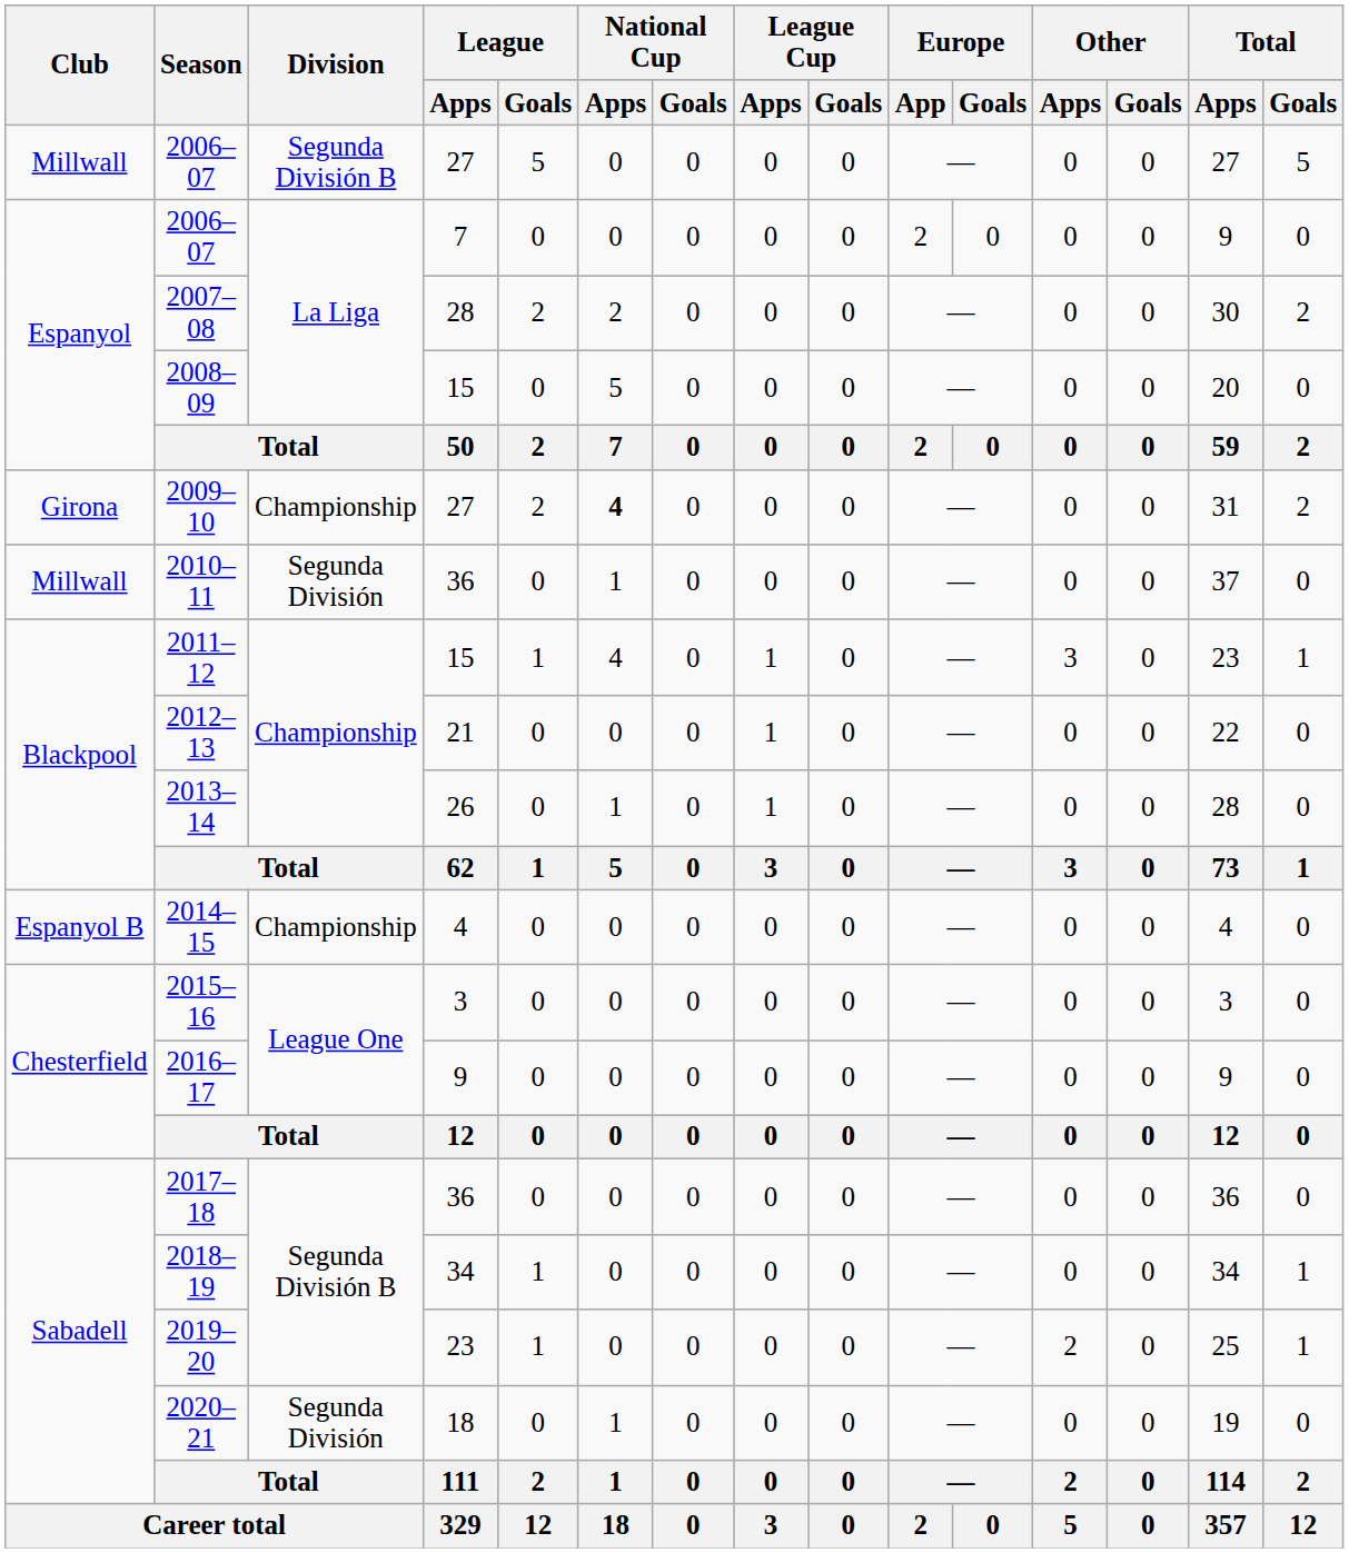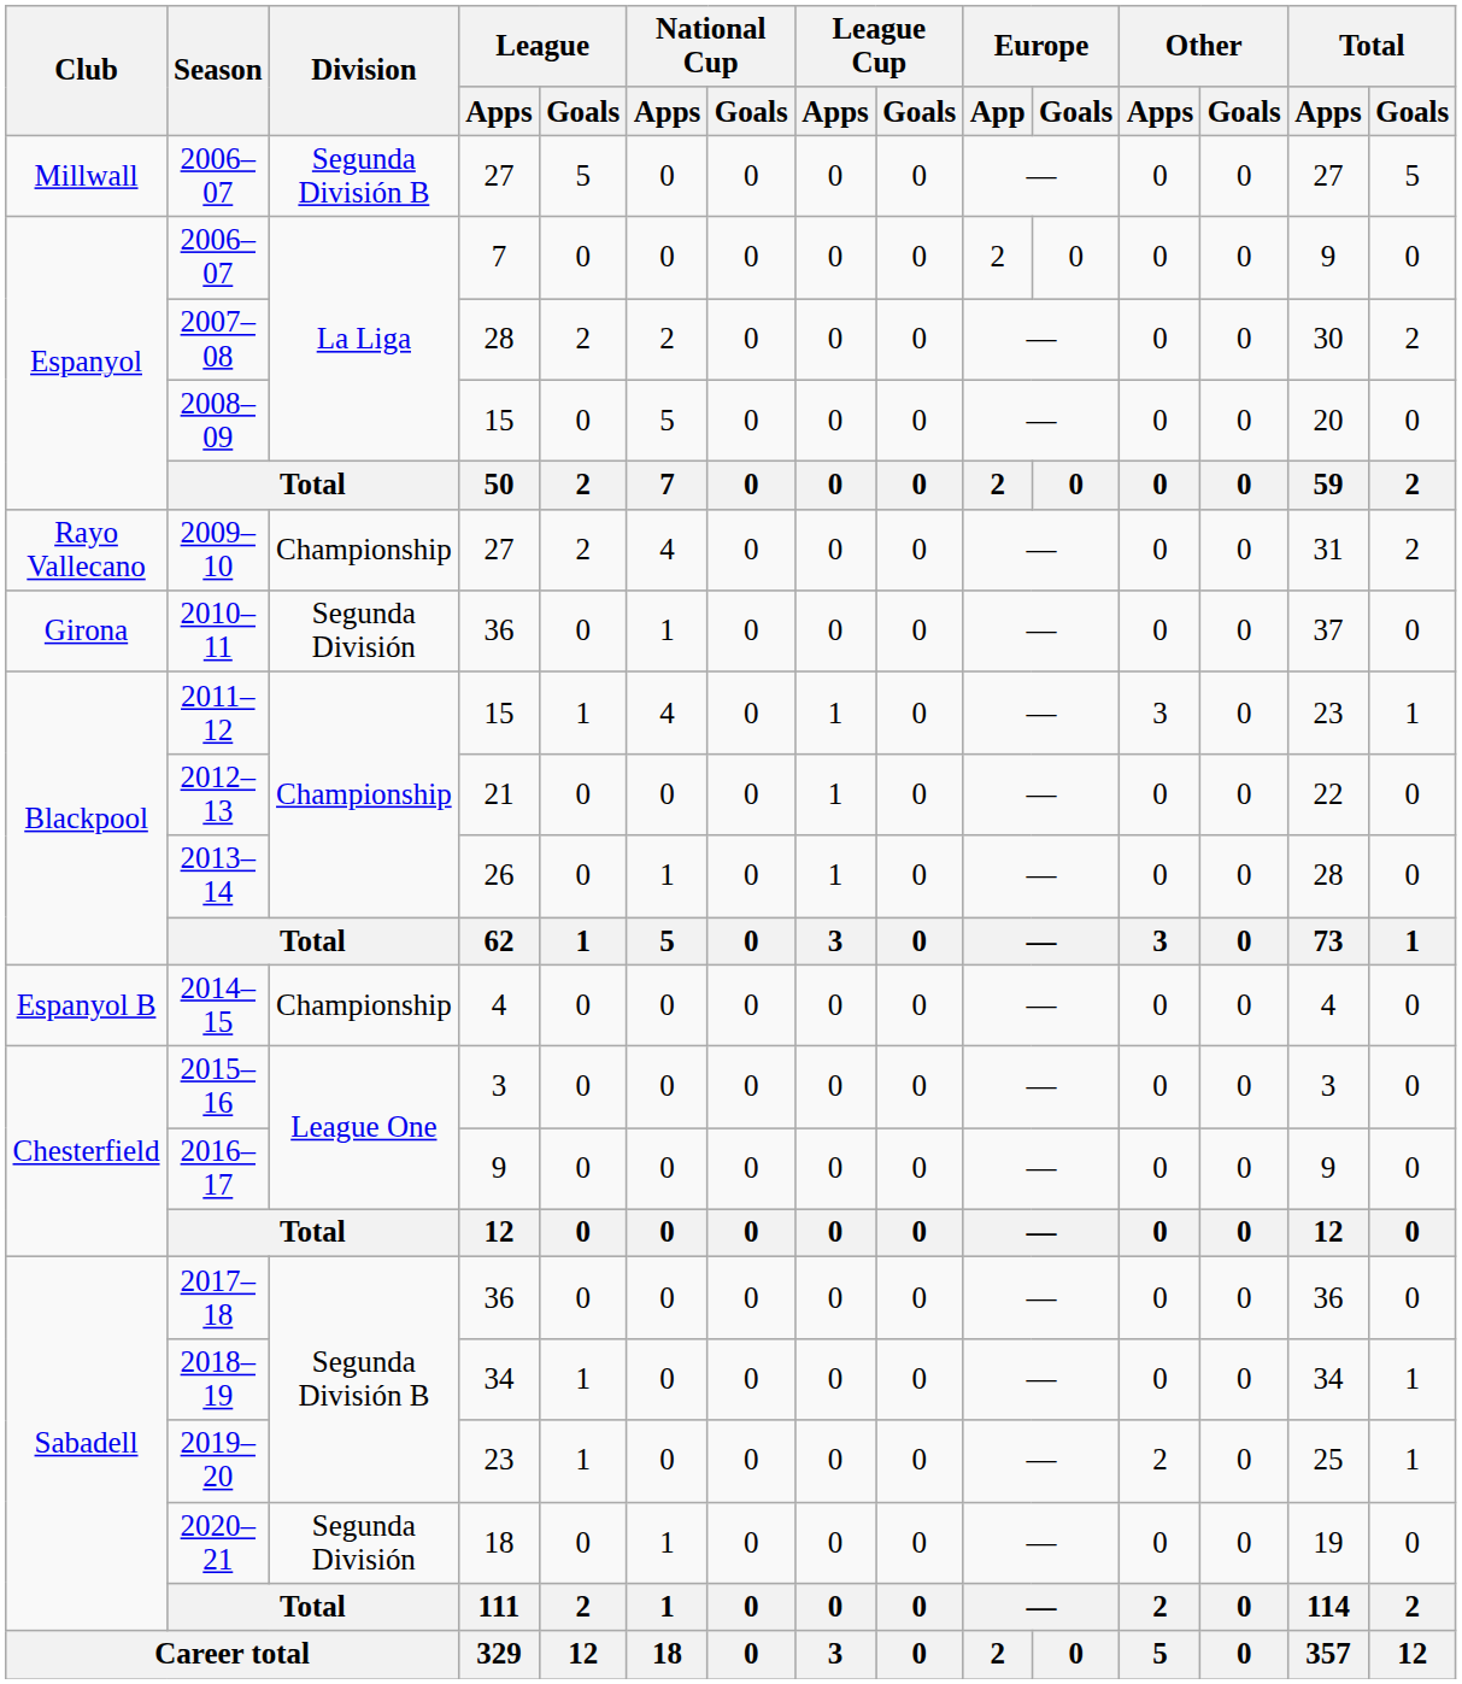 <table class="wikitable" style="text-align:center;">
 <tr>
 <th rowspan="2">Club</th>
 <th rowspan="2">Season</th>
 <th rowspan="2">Division</th>
 <th colspan="2">League</th>
 <th colspan="2">National Cup</th>
 <th colspan="2">League Cup</th>
 <th colspan="2">Europe</th>
 <th colspan="2">Other</th>
 <th colspan="2">Total</th>
 </tr>
 <tr>
 <th>Apps</th>
 <th>Goals</th>
 <th>Apps</th>
 <th>Goals</th>
 <th>Apps</th>
 <th>Goals</th>
 <th>App</th>
 <th>Goals</th>
 <th>Apps</th>
 <th>Goals</th>
 <th>Apps</th>
 <th>Goals</th>
 </tr>
 <tr>
 <td rowspan="1"><a href='#'>Millwall</a></td>
 <td><a href='#'>2006–07</a></td>
 <td rowspan="1"><a href='#'>Segunda División B</a></td>
 <td>27</td>
 <td>5</td>
 <td>0</td>
 <td>0</td>
 <td>0</td>
 <td>0</td>
 <td colspan="2">—</td>
 <td>0</td>
 <td>0</td>
 <td>27</td>
 <td>5</td>
 </tr>
 <tr>
 <td rowspan="4"><a href='#'>Espanyol</a></td>
 <td><a href='#'>2006–07</a></td>
 <td rowspan="3"><a href='#'>La Liga</a></td>
 <td>7</td>
 <td>0</td>
 <td>0</td>
 <td>0</td>
 <td>0</td>
 <td>0</td>
 <td>2</td>
 <td>0</td>
 <td>0</td>
 <td>0</td>
 <td>9</td>
 <td>0</td>
 </tr>
 <tr>
 <td><a href='#'>2007–08</a></td>
 <td>28</td>
 <td>2</td>
 <td>2</td>
 <td>0</td>
 <td>0</td>
 <td>0</td>
 <td colspan="2">—</td>
 <td>0</td>
 <td>0</td>
 <td>30</td>
 <td>2</td>
 </tr>
 <tr>
 <td><a href='#'>2008–09</a></td>
 <td>15</td>
 <td>0</td>
 <td>5</td>
 <td>0</td>
 <td>0</td>
 <td>0</td>
 <td colspan="2">—</td>
 <td>0</td>
 <td>0</td>
 <td>20</td>
 <td>0</td>
 </tr>
 <tr>
 <th colspan="2">Total</th>
 <th>50</th>
 <th>2</th>
 <th>7</th>
 <th>0</th>
 <th>0</th>
 <th>0</th>
 <th>2</th>
 <th>0</th>
 <th>0</th>
 <th>0</th>
 <th>59</th>
 <th>2</th>
 </tr>
 <tr>
-<td rowspan="1"><a href='#'>Girona</a></td>
+<td rowspan="1"><a href='#'>Rayo Vallecano</a></td>
 <td><a href='#'>2009–10</a></td>
 <td rowspan="1">Championship</td>
 <td>27</td>
 <td>2</td>
-<td><strong>4</strong></td>
+<td>4</td>
 <td>0</td>
 <td>0</td>
 <td>0</td>
 <td colspan="2">—</td>
 <td>0</td>
 <td>0</td>
 <td>31</td>
 <td>2</td>
 </tr>
 <tr>
-<td rowspan="1"><a href='#'>Millwall</a></td>
+<td rowspan="1"><a href='#'>Girona</a></td>
 <td><a href='#'>2010–11</a></td>
 <td rowspan="1">Segunda División</td>
 <td>36</td>
 <td>0</td>
 <td>1</td>
 <td>0</td>
 <td>0</td>
 <td>0</td>
 <td colspan="2">—</td>
 <td>0</td>
 <td>0</td>
 <td>37</td>
 <td>0</td>
 </tr>
 <tr>
 <td rowspan="4"><a href='#'>Blackpool</a></td>
 <td><a href='#'>2011–12</a></td>
 <td rowspan="3"><a href='#'>Championship</a></td>
 <td>15</td>
 <td>1</td>
 <td>4</td>
 <td>0</td>
 <td>1</td>
 <td>0</td>
 <td colspan="2">—</td>
 <td>3</td>
 <td>0</td>
 <td>23</td>
 <td>1</td>
 </tr>
 <tr>
 <td><a href='#'>2012–13</a></td>
 <td>21</td>
 <td>0</td>
 <td>0</td>
 <td>0</td>
 <td>1</td>
 <td>0</td>
 <td colspan="2">—</td>
 <td>0</td>
 <td>0</td>
 <td>22</td>
 <td>0</td>
 </tr>
 <tr>
 <td><a href='#'>2013–14</a></td>
 <td>26</td>
 <td>0</td>
 <td>1</td>
 <td>0</td>
 <td>1</td>
 <td>0</td>
 <td colspan="2">—</td>
 <td>0</td>
 <td>0</td>
 <td>28</td>
 <td>0</td>
 </tr>
 <tr>
 <th colspan="2">Total</th>
 <th>62</th>
 <th>1</th>
 <th>5</th>
 <th>0</th>
 <th>3</th>
 <th>0</th>
 <th colspan="2">—</th>
 <th>3</th>
 <th>0</th>
 <th>73</th>
 <th>1</th>
 </tr>
 <tr>
 <td rowspan="1"><a href='#'>Espanyol B</a></td>
 <td><a href='#'>2014–15</a></td>
 <td rowspan="1">Championship</td>
 <td>4</td>
 <td>0</td>
 <td>0</td>
 <td>0</td>
 <td>0</td>
 <td>0</td>
 <td colspan="2">—</td>
 <td>0</td>
 <td>0</td>
 <td>4</td>
 <td>0</td>
 </tr>
 <tr>
 <td rowspan="3"><a href='#'>Chesterfield</a></td>
 <td><a href='#'>2015–16</a></td>
 <td rowspan="2"><a href='#'>League One</a></td>
 <td>3</td>
 <td>0</td>
 <td>0</td>
 <td>0</td>
 <td>0</td>
 <td>0</td>
 <td colspan="2">—</td>
 <td>0</td>
 <td>0</td>
 <td>3</td>
 <td>0</td>
 </tr>
 <tr>
 <td><a href='#'>2016–17</a></td>
 <td>9</td>
 <td>0</td>
 <td>0</td>
 <td>0</td>
 <td>0</td>
 <td>0</td>
 <td colspan="2">—</td>
 <td>0</td>
 <td>0</td>
 <td>9</td>
 <td>0</td>
 </tr>
 <tr>
 <th colspan="2">Total</th>
 <th>12</th>
 <th>0</th>
 <th>0</th>
 <th>0</th>
 <th>0</th>
 <th>0</th>
 <th colspan="2">—</th>
 <th>0</th>
 <th>0</th>
 <th>12</th>
 <th>0</th>
 </tr>
 <tr>
 <td rowspan="5"><a href='#'>Sabadell</a></td>
 <td><a href='#'>2017–18</a></td>
 <td rowspan="3">Segunda División B</td>
 <td>36</td>
 <td>0</td>
 <td>0</td>
 <td>0</td>
 <td>0</td>
 <td>0</td>
 <td colspan="2">—</td>
 <td>0</td>
 <td>0</td>
 <td>36</td>
 <td>0</td>
 </tr>
 <tr>
 <td><a href='#'>2018–19</a></td>
 <td>34</td>
 <td>1</td>
 <td>0</td>
 <td>0</td>
 <td>0</td>
 <td>0</td>
 <td colspan="2">—</td>
 <td>0</td>
 <td>0</td>
 <td>34</td>
 <td>1</td>
 </tr>
 <tr>
 <td><a href='#'>2019–20</a></td>
 <td>23</td>
 <td>1</td>
 <td>0</td>
 <td>0</td>
 <td>0</td>
 <td>0</td>
 <td colspan="2">—</td>
 <td>2</td>
 <td>0</td>
 <td>25</td>
 <td>1</td>
 </tr>
 <tr>
 <td><a href='#'>2020–21</a></td>
 <td rowspan="1">Segunda División</td>
 <td>18</td>
 <td>0</td>
 <td>1</td>
 <td>0</td>
 <td>0</td>
 <td>0</td>
 <td colspan="2">—</td>
 <td>0</td>
 <td>0</td>
 <td>19</td>
 <td>0</td>
 </tr>
 <tr>
 <th colspan="2">Total</th>
 <th>111</th>
 <th>2</th>
 <th>1</th>
 <th>0</th>
 <th>0</th>
 <th>0</th>
 <th colspan="2">—</th>
 <th>2</th>
 <th>0</th>
 <th>114</th>
 <th>2</th>
 </tr>
 <tr>
 <th colspan="3">Career total</th>
 <th>329</th>
 <th>12</th>
 <th>18</th>
 <th>0</th>
 <th>3</th>
 <th>0</th>
 <th>2</th>
 <th>0</th>
 <th>5</th>
 <th>0</th>
 <th>357</th>
 <th>12</th>
 </tr>
 </table>
